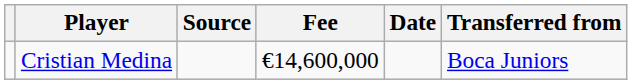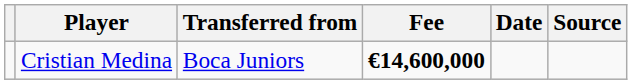 <table class="wikitable plainrowheaders sortable">
 <tr>
 <th></th>
 <th scope="col">Player</th>
-<th scope="col">Source</th>
+<th>Transferred from</th>
 <th style="width: 80px;">Fee</th>
 <th scope="col">Date</th>
-<th>Transferred from</th>
+<th scope="col">Source</th>
 </tr>
 <tr>
 <td align="center"></td>
 <td> <a href='#'>Cristian Medina</a></td>
+<td> <a href='#'>Boca Juniors</a></td>
+<td><strong>€14,600,000</strong></td>
 <td></td>
-<td>€14,600,000</td>
 <td></td>
-<td> <a href='#'>Boca Juniors</a></td>
 </tr>
 </table>
